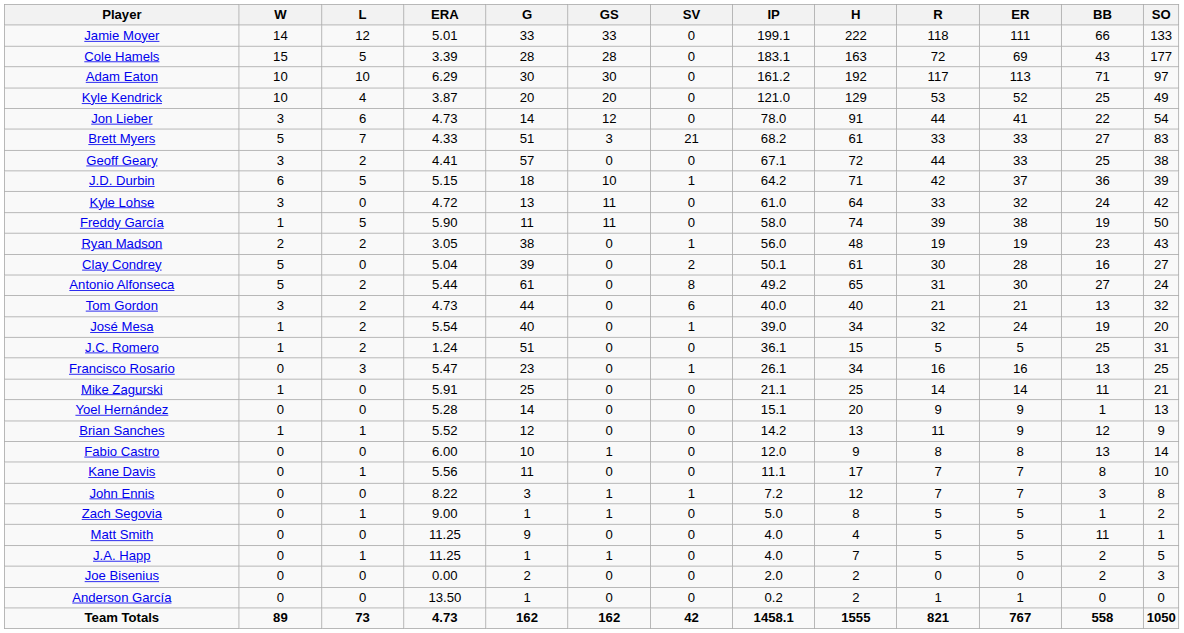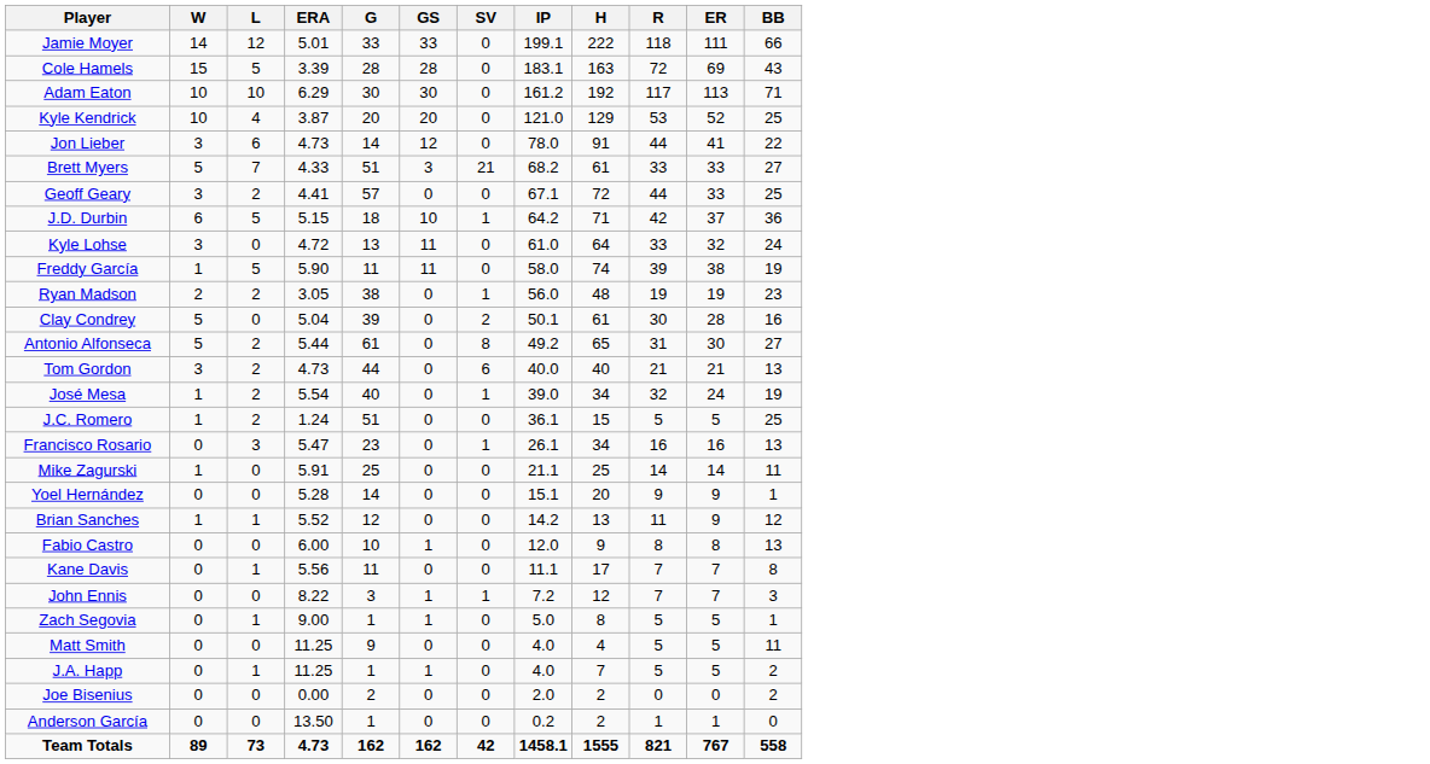 <table class=wikitable style="text-align:center">
 <tr>
 <th bgcolor=#DDDDFF; width="20%">Player</th>
 <th bgcolor=#DDDDFF; width="7%">W</th>
 <th bgcolor=#DDDDFF; width="7%">L</th>
 <th bgcolor=#DDDDFF; width="7%">ERA</th>
 <th bgcolor=#DDDDFF; width="7%">G</th>
 <th bgcolor=#DDDDFF; width="7%">GS</th>
 <th bgcolor=#DDDDFF; width="7%">SV</th>
 <th bgcolor=#DDDDFF; width="7%">IP</th>
 <th bgcolor=#DDDDFF; width="7%">H</th>
 <th bgcolor=#DDDDFF; width="7%">R</th>
 <th bgcolor=#DDDDFF; width="7%">ER</th>
 <th bgcolor=#DDDDFF; width="7%">BB</th>
-<th bgcolor=#DDDDFF; width="7%">SO</th>
 </tr>
 <tr>
 <td><a href='#'>Jamie Moyer</a></td>
 <td>14</td>
 <td>12</td>
 <td>5.01</td>
 <td>33</td>
 <td>33</td>
 <td>0</td>
 <td>199.1</td>
 <td>222</td>
 <td>118</td>
 <td>111</td>
 <td>66</td>
-<td>133</td>
 </tr>
 <tr>
 <td><a href='#'>Cole Hamels</a></td>
 <td>15</td>
 <td>5</td>
 <td>3.39</td>
 <td>28</td>
 <td>28</td>
 <td>0</td>
 <td>183.1</td>
 <td>163</td>
 <td>72</td>
 <td>69</td>
 <td>43</td>
-<td>177</td>
 </tr>
 <tr>
 <td><a href='#'>Adam Eaton</a></td>
 <td>10</td>
 <td>10</td>
 <td>6.29</td>
 <td>30</td>
 <td>30</td>
 <td>0</td>
 <td>161.2</td>
 <td>192</td>
 <td>117</td>
 <td>113</td>
 <td>71</td>
-<td>97</td>
 </tr>
 <tr>
 <td><a href='#'>Kyle Kendrick</a></td>
 <td>10</td>
 <td>4</td>
 <td>3.87</td>
 <td>20</td>
 <td>20</td>
 <td>0</td>
 <td>121.0</td>
 <td>129</td>
 <td>53</td>
 <td>52</td>
 <td>25</td>
-<td>49</td>
 </tr>
 <tr>
 <td><a href='#'>Jon Lieber</a></td>
 <td>3</td>
 <td>6</td>
 <td>4.73</td>
 <td>14</td>
 <td>12</td>
 <td>0</td>
 <td>78.0</td>
 <td>91</td>
 <td>44</td>
 <td>41</td>
 <td>22</td>
-<td>54</td>
 </tr>
 <tr>
 <td><a href='#'>Brett Myers</a></td>
 <td>5</td>
 <td>7</td>
 <td>4.33</td>
 <td>51</td>
 <td>3</td>
 <td>21</td>
 <td>68.2</td>
 <td>61</td>
 <td>33</td>
 <td>33</td>
 <td>27</td>
-<td>83</td>
 </tr>
 <tr>
 <td><a href='#'>Geoff Geary</a></td>
 <td>3</td>
 <td>2</td>
 <td>4.41</td>
 <td>57</td>
 <td>0</td>
 <td>0</td>
 <td>67.1</td>
 <td>72</td>
 <td>44</td>
 <td>33</td>
 <td>25</td>
-<td>38</td>
 </tr>
 <tr>
 <td><a href='#'>J.D. Durbin</a></td>
 <td>6</td>
 <td>5</td>
 <td>5.15</td>
 <td>18</td>
 <td>10</td>
 <td>1</td>
 <td>64.2</td>
 <td>71</td>
 <td>42</td>
 <td>37</td>
 <td>36</td>
-<td>39</td>
 </tr>
 <tr>
 <td><a href='#'>Kyle Lohse</a></td>
 <td>3</td>
 <td>0</td>
 <td>4.72</td>
 <td>13</td>
 <td>11</td>
 <td>0</td>
 <td>61.0</td>
 <td>64</td>
 <td>33</td>
 <td>32</td>
 <td>24</td>
-<td>42</td>
 </tr>
 <tr>
 <td><a href='#'>Freddy García</a></td>
 <td>1</td>
 <td>5</td>
 <td>5.90</td>
 <td>11</td>
 <td>11</td>
 <td>0</td>
 <td>58.0</td>
 <td>74</td>
 <td>39</td>
 <td>38</td>
 <td>19</td>
-<td>50</td>
 </tr>
 <tr>
 <td><a href='#'>Ryan Madson</a></td>
 <td>2</td>
 <td>2</td>
 <td>3.05</td>
 <td>38</td>
 <td>0</td>
 <td>1</td>
 <td>56.0</td>
 <td>48</td>
 <td>19</td>
 <td>19</td>
 <td>23</td>
-<td>43</td>
 </tr>
 <tr>
 <td><a href='#'>Clay Condrey</a></td>
 <td>5</td>
 <td>0</td>
 <td>5.04</td>
 <td>39</td>
 <td>0</td>
 <td>2</td>
 <td>50.1</td>
 <td>61</td>
 <td>30</td>
 <td>28</td>
 <td>16</td>
-<td>27</td>
 </tr>
 <tr>
 <td><a href='#'>Antonio Alfonseca</a></td>
 <td>5</td>
 <td>2</td>
 <td>5.44</td>
 <td>61</td>
 <td>0</td>
 <td>8</td>
 <td>49.2</td>
 <td>65</td>
 <td>31</td>
 <td>30</td>
 <td>27</td>
-<td>24</td>
 </tr>
 <tr>
 <td><a href='#'>Tom Gordon</a></td>
 <td>3</td>
 <td>2</td>
 <td>4.73</td>
 <td>44</td>
 <td>0</td>
 <td>6</td>
 <td>40.0</td>
 <td>40</td>
 <td>21</td>
 <td>21</td>
 <td>13</td>
-<td>32</td>
 </tr>
 <tr>
 <td><a href='#'>José Mesa</a></td>
 <td>1</td>
 <td>2</td>
 <td>5.54</td>
 <td>40</td>
 <td>0</td>
 <td>1</td>
 <td>39.0</td>
 <td>34</td>
 <td>32</td>
 <td>24</td>
 <td>19</td>
-<td>20</td>
 </tr>
 <tr>
 <td><a href='#'>J.C. Romero</a></td>
 <td>1</td>
 <td>2</td>
 <td>1.24</td>
 <td>51</td>
 <td>0</td>
 <td>0</td>
 <td>36.1</td>
 <td>15</td>
 <td>5</td>
 <td>5</td>
 <td>25</td>
-<td>31</td>
 </tr>
 <tr>
 <td><a href='#'>Francisco Rosario</a></td>
 <td>0</td>
 <td>3</td>
 <td>5.47</td>
 <td>23</td>
 <td>0</td>
 <td>1</td>
 <td>26.1</td>
 <td>34</td>
 <td>16</td>
 <td>16</td>
 <td>13</td>
-<td>25</td>
 </tr>
 <tr>
 <td><a href='#'>Mike Zagurski</a></td>
 <td>1</td>
 <td>0</td>
 <td>5.91</td>
 <td>25</td>
 <td>0</td>
 <td>0</td>
 <td>21.1</td>
 <td>25</td>
 <td>14</td>
 <td>14</td>
 <td>11</td>
-<td>21</td>
 </tr>
 <tr>
 <td><a href='#'>Yoel Hernández</a></td>
 <td>0</td>
 <td>0</td>
 <td>5.28</td>
 <td>14</td>
 <td>0</td>
 <td>0</td>
 <td>15.1</td>
 <td>20</td>
 <td>9</td>
 <td>9</td>
 <td>1</td>
-<td>13</td>
 </tr>
 <tr>
 <td><a href='#'>Brian Sanches</a></td>
 <td>1</td>
 <td>1</td>
 <td>5.52</td>
 <td>12</td>
 <td>0</td>
 <td>0</td>
 <td>14.2</td>
 <td>13</td>
 <td>11</td>
 <td>9</td>
 <td>12</td>
-<td>9</td>
 </tr>
 <tr>
 <td><a href='#'>Fabio Castro</a></td>
 <td>0</td>
 <td>0</td>
 <td>6.00</td>
 <td>10</td>
 <td>1</td>
 <td>0</td>
 <td>12.0</td>
 <td>9</td>
 <td>8</td>
 <td>8</td>
 <td>13</td>
-<td>14</td>
 </tr>
 <tr>
 <td><a href='#'>Kane Davis</a></td>
 <td>0</td>
 <td>1</td>
 <td>5.56</td>
 <td>11</td>
 <td>0</td>
 <td>0</td>
 <td>11.1</td>
 <td>17</td>
 <td>7</td>
 <td>7</td>
 <td>8</td>
-<td>10</td>
 </tr>
 <tr>
 <td><a href='#'>John Ennis</a></td>
 <td>0</td>
 <td>0</td>
 <td>8.22</td>
 <td>3</td>
 <td>1</td>
 <td>1</td>
 <td>7.2</td>
 <td>12</td>
 <td>7</td>
 <td>7</td>
 <td>3</td>
-<td>8</td>
 </tr>
 <tr>
 <td><a href='#'>Zach Segovia</a></td>
 <td>0</td>
 <td>1</td>
 <td>9.00</td>
 <td>1</td>
 <td>1</td>
 <td>0</td>
 <td>5.0</td>
 <td>8</td>
 <td>5</td>
 <td>5</td>
 <td>1</td>
-<td>2</td>
 </tr>
 <tr>
 <td><a href='#'>Matt Smith</a></td>
 <td>0</td>
 <td>0</td>
 <td>11.25</td>
 <td>9</td>
 <td>0</td>
 <td>0</td>
 <td>4.0</td>
 <td>4</td>
 <td>5</td>
 <td>5</td>
 <td>11</td>
-<td>1</td>
 </tr>
 <tr>
 <td><a href='#'>J.A. Happ</a></td>
 <td>0</td>
 <td>1</td>
 <td>11.25</td>
 <td>1</td>
 <td>1</td>
 <td>0</td>
 <td>4.0</td>
 <td>7</td>
 <td>5</td>
 <td>5</td>
 <td>2</td>
-<td>5</td>
 </tr>
 <tr>
 <td><a href='#'>Joe Bisenius</a></td>
 <td>0</td>
 <td>0</td>
 <td>0.00</td>
 <td>2</td>
 <td>0</td>
 <td>0</td>
 <td>2.0</td>
 <td>2</td>
 <td>0</td>
 <td>0</td>
 <td>2</td>
-<td>3</td>
 </tr>
 <tr>
 <td><a href='#'>Anderson García</a></td>
 <td>0</td>
 <td>0</td>
 <td>13.50</td>
 <td>1</td>
 <td>0</td>
 <td>0</td>
 <td>0.2</td>
 <td>2</td>
 <td>1</td>
 <td>1</td>
-<td>0</td>
 <td>0</td>
 </tr>
 <tr>
 <td><strong>Team Totals</strong></td>
 <td><strong>89</strong></td>
 <td><strong>73</strong></td>
 <td><strong>4.73</strong></td>
 <td><strong>162</strong></td>
 <td><strong>162</strong></td>
 <td><strong>42</strong></td>
 <td><strong>1458.1</strong></td>
 <td><strong>1555</strong></td>
 <td><strong>821</strong></td>
 <td><strong>767</strong></td>
 <td><strong>558</strong></td>
-<td><strong>1050</strong></td>
 </tr>
 </table>
